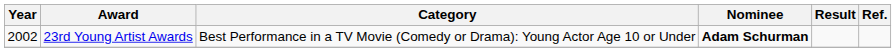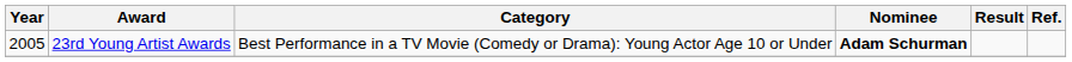 <table class="wikitable" style="text-align:center;">
 <tr>
 <th>Year</th>
 <th>Award</th>
 <th>Category</th>
 <th>Nominee</th>
 <th>Result</th>
 <th>Ref.</th>
 </tr>
 <tr>
-<td>2002</td>
+<td>2005</td>
 <td><a href='#'>23rd Young Artist Awards</a></td>
 <td>Best Performance in a TV Movie (Comedy or Drama): Young Actor Age 10 or Under</td>
 <td><strong>Adam Schurman</strong></td>
 <td></td>
 <td></td>
 </tr>
 <tr>
 </tr>
 </table>
